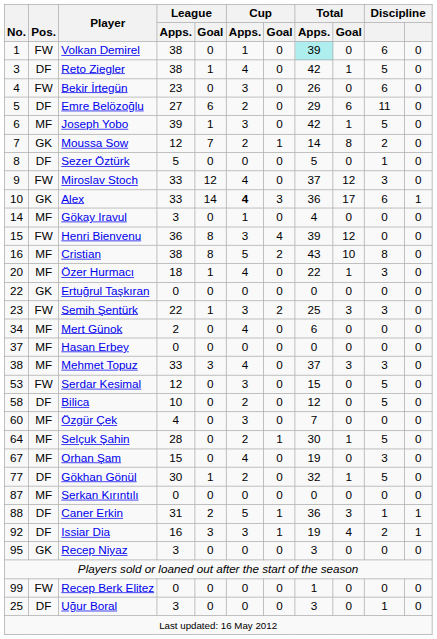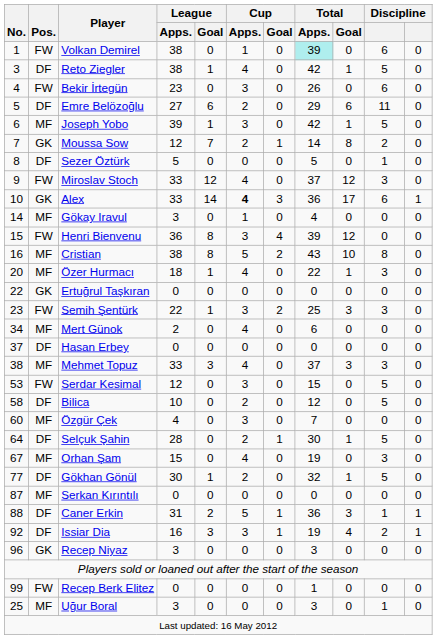 <table class="wikitable" style="text-align:center">
 <tr>
 <th rowspan="2" valign="bottom">No.</th>
 <th rowspan="2" valign="bottom">Pos.</th>
 <th rowspan="2" colspan="2">Player</th>
 <th colspan="2" width="85">League</th>
 <th colspan="2" width="85">Cup</th>
 <th colspan="2" width="85">Total</th>
 <th colspan="2" width="85">Discipline</th>
 </tr>
 <tr>
 <th>Apps.</th>
 <th>Goal</th>
 <th>Apps.</th>
 <th>Goal</th>
 <th>Apps.</th>
 <th>Goal</th>
 <th></th>
 <th></th>
 </tr>
 <tr>
 <td>1</td>
 <td>FW</td>
 <td colspan="2" align="left"> <a href='#'>Volkan Demirel</a></td>
 <td>38</td>
 <td>0</td>
 <td>1</td>
 <td>0</td>
 <td style="background: paleturquoise;">39</td>
 <td>0</td>
 <td>6</td>
 <td>0</td>
 </tr>
 <tr>
 <td>3</td>
 <td>DF</td>
 <td colspan="2" align="left"> <a href='#'>Reto Ziegler</a></td>
 <td>38</td>
 <td>1</td>
 <td>4</td>
 <td>0</td>
 <td>42</td>
 <td>1</td>
 <td>5</td>
 <td>0</td>
 </tr>
 <tr>
 <td>4</td>
 <td>FW</td>
 <td colspan="2" align="left"> <a href='#'>Bekir İrtegün</a></td>
 <td>23</td>
 <td>0</td>
 <td>3</td>
 <td>0</td>
 <td>26</td>
 <td>0</td>
 <td>6</td>
 <td>0</td>
 </tr>
 <tr>
 <td>5</td>
 <td>DF</td>
 <td colspan="2" align="left"> <a href='#'>Emre Belözoğlu</a></td>
 <td>27</td>
 <td>6</td>
 <td>2</td>
 <td>0</td>
 <td>29</td>
 <td>6</td>
 <td>11</td>
 <td>0</td>
 </tr>
 <tr>
 <td>6</td>
 <td>MF</td>
 <td colspan="2" align="left"> <a href='#'>Joseph Yobo</a></td>
 <td>39</td>
 <td>1</td>
 <td>3</td>
 <td>0</td>
 <td>42</td>
 <td>1</td>
 <td>5</td>
 <td>0</td>
 </tr>
 <tr>
 <td>7</td>
 <td>GK</td>
 <td colspan="2" align="left"> <a href='#'>Moussa Sow</a></td>
 <td>12</td>
 <td>7</td>
 <td>2</td>
 <td>1</td>
 <td>14</td>
 <td>8</td>
 <td>2</td>
 <td>0</td>
 </tr>
 <tr>
 <td>8</td>
 <td>DF</td>
 <td colspan="2" align="left"> <a href='#'>Sezer Öztürk</a></td>
 <td>5</td>
 <td>0</td>
 <td>0</td>
 <td>0</td>
 <td>5</td>
 <td>0</td>
 <td>1</td>
 <td>0</td>
 </tr>
 <tr>
 <td>9</td>
 <td>FW</td>
 <td colspan="2" align="left"> <a href='#'>Miroslav Stoch</a></td>
 <td>33</td>
 <td>12</td>
 <td>4</td>
 <td>0</td>
 <td>37</td>
 <td>12</td>
 <td>3</td>
 <td>0</td>
 </tr>
 <tr>
 <td>10</td>
 <td>GK</td>
 <td colspan="2" align="left"> <a href='#'>Alex</a></td>
 <td>33</td>
 <td>14</td>
 <td><strong>4</strong></td>
 <td>3</td>
 <td>36</td>
 <td>17</td>
 <td>6</td>
 <td>1</td>
 </tr>
 <tr>
 <td>14</td>
 <td>MF</td>
 <td colspan="2" align="left"> <a href='#'>Gökay Iravul</a></td>
 <td>3</td>
 <td>0</td>
 <td>1</td>
 <td>0</td>
 <td>4</td>
 <td>0</td>
 <td>0</td>
 <td>0</td>
 </tr>
 <tr>
 <td>15</td>
 <td>FW</td>
 <td colspan="2" align="left"> <a href='#'>Henri Bienvenu</a></td>
 <td>36</td>
 <td>8</td>
 <td>3</td>
 <td>4</td>
 <td>39</td>
 <td>12</td>
 <td>0</td>
 <td>0</td>
 </tr>
 <tr>
 <td>16</td>
 <td>MF</td>
 <td colspan="2" align="left"> <a href='#'>Cristian</a></td>
 <td>38</td>
 <td>8</td>
 <td>5</td>
 <td>2</td>
 <td>43</td>
 <td>10</td>
 <td>8</td>
 <td>0</td>
 </tr>
 <tr>
 <td>20</td>
 <td>MF</td>
 <td colspan="2" align="left"> <a href='#'>Özer Hurmacı</a></td>
 <td>18</td>
 <td>1</td>
 <td>4</td>
 <td>0</td>
 <td>22</td>
 <td>1</td>
 <td>3</td>
 <td>0</td>
 </tr>
 <tr>
 <td>22</td>
 <td>GK</td>
 <td colspan="2" align="left"> <a href='#'>Ertuğrul Taşkıran</a></td>
 <td>0</td>
 <td>0</td>
 <td>0</td>
 <td>0</td>
 <td>0</td>
 <td>0</td>
 <td>0</td>
 <td>0</td>
 </tr>
 <tr>
 <td>23</td>
 <td>FW</td>
 <td colspan="2" align="left"> <a href='#'>Semih Şentürk</a></td>
 <td>22</td>
 <td>1</td>
 <td>3</td>
 <td>2</td>
 <td>25</td>
 <td>3</td>
 <td>3</td>
 <td>0</td>
 </tr>
 <tr>
 <td>34</td>
 <td>MF</td>
 <td colspan="2" align="left"> <a href='#'>Mert Günok</a></td>
 <td>2</td>
 <td>0</td>
 <td>4</td>
 <td>0</td>
 <td>6</td>
 <td>0</td>
 <td>0</td>
 <td>0</td>
 </tr>
 <tr>
 <td>37</td>
-<td>MF</td>
+<td>DF</td>
 <td colspan="2" align="left"> <a href='#'>Hasan Erbey</a></td>
 <td>0</td>
 <td>0</td>
 <td>0</td>
 <td>0</td>
 <td>0</td>
 <td>0</td>
 <td>0</td>
 <td>0</td>
 </tr>
 <tr>
 <td>38</td>
 <td>MF</td>
 <td colspan="2" align="left"> <a href='#'>Mehmet Topuz</a></td>
 <td>33</td>
 <td>3</td>
 <td>4</td>
 <td>0</td>
 <td>37</td>
 <td>3</td>
 <td>3</td>
 <td>0</td>
 </tr>
 <tr>
 <td>53</td>
 <td>FW</td>
 <td colspan="2" align="left"> <a href='#'>Serdar Kesimal</a></td>
 <td>12</td>
 <td>0</td>
 <td>3</td>
 <td>0</td>
 <td>15</td>
 <td>0</td>
 <td>5</td>
 <td>0</td>
 </tr>
 <tr>
 <td>58</td>
 <td>DF</td>
 <td colspan="2" align="left"> <a href='#'>Bilica</a></td>
 <td>10</td>
 <td>0</td>
 <td>2</td>
 <td>0</td>
 <td>12</td>
 <td>0</td>
 <td>5</td>
 <td>0</td>
 </tr>
 <tr>
 <td>60</td>
 <td>MF</td>
 <td colspan="2" align="left"> <a href='#'>Özgür Çek</a></td>
 <td>4</td>
 <td>0</td>
 <td>3</td>
 <td>0</td>
 <td>7</td>
 <td>0</td>
 <td>0</td>
 <td>0</td>
 </tr>
 <tr>
 <td>64</td>
-<td>MF</td>
+<td>DF</td>
 <td colspan="2" align="left"> <a href='#'>Selçuk Şahin</a></td>
 <td>28</td>
 <td>0</td>
 <td>2</td>
 <td>1</td>
 <td>30</td>
 <td>1</td>
 <td>5</td>
 <td>0</td>
 </tr>
 <tr>
 <td>67</td>
 <td>MF</td>
 <td colspan="2" align="left"> <a href='#'>Orhan Şam</a></td>
 <td>15</td>
 <td>0</td>
 <td>4</td>
 <td>0</td>
 <td>19</td>
 <td>0</td>
 <td>3</td>
 <td>0</td>
 </tr>
 <tr>
 <td>77</td>
 <td>DF</td>
 <td colspan="2" align="left"> <a href='#'>Gökhan Gönül</a></td>
 <td>30</td>
 <td>1</td>
 <td>2</td>
 <td>0</td>
 <td>32</td>
 <td>1</td>
 <td>5</td>
 <td>0</td>
 </tr>
 <tr>
 <td>87</td>
 <td>MF</td>
 <td colspan="2" align="left"> <a href='#'>Serkan Kırıntılı</a></td>
 <td>0</td>
 <td>0</td>
 <td>0</td>
 <td>0</td>
 <td>0</td>
 <td>0</td>
 <td>0</td>
 <td>0</td>
 </tr>
 <tr>
 <td>88</td>
 <td>DF</td>
 <td colspan="2" align="left"> <a href='#'>Caner Erkin</a></td>
 <td>31</td>
 <td>2</td>
 <td>5</td>
 <td>1</td>
 <td>36</td>
 <td>3</td>
 <td>1</td>
 <td>1</td>
 </tr>
 <tr>
 <td>92</td>
 <td>DF</td>
 <td colspan="2" align="left"> <a href='#'>Issiar Dia</a></td>
 <td>16</td>
 <td>3</td>
 <td>3</td>
 <td>1</td>
 <td>19</td>
 <td>4</td>
 <td>2</td>
 <td>1</td>
 </tr>
 <tr>
-<td>95</td>
+<td>96</td>
 <td>GK</td>
 <td colspan="2" align="left"> <a href='#'>Recep Niyaz</a></td>
 <td>3</td>
 <td>0</td>
 <td>0</td>
 <td>0</td>
 <td>3</td>
 <td>0</td>
 <td>0</td>
 <td>0</td>
 </tr>
 <tr>
 <td colspan="16"><em>Players sold or loaned out after the start of the season</em></td>
 </tr>
 <tr>
 <td>99</td>
 <td>FW</td>
 <td colspan="2" align="left"> <a href='#'>Recep Berk Elitez</a></td>
 <td>0</td>
 <td>0</td>
 <td>0</td>
 <td>0</td>
 <td>1</td>
 <td>0</td>
 <td>0</td>
 <td>0</td>
 </tr>
 <tr>
 <td>25</td>
-<td>DF</td>
+<td>MF</td>
 <td colspan="2" align="left"> <a href='#'>Uğur Boral</a></td>
 <td>3</td>
 <td>0</td>
 <td>0</td>
 <td>0</td>
 <td>3</td>
 <td>0</td>
 <td>1</td>
 <td>0</td>
 </tr>
 <tr>
 <td align=center colspan="15"><small>Last updated: 16 May 2012</small></td>
 </tr>
 </table>
